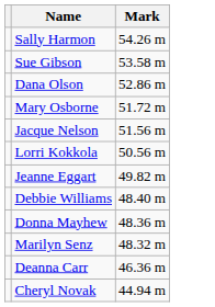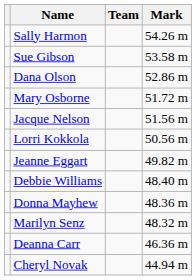 <table class=wikitable>
 <tr>
 <th></th>
 <th>Name</th>
+<th>Team</th>
 <th>Mark</th>
 </tr>
 <tr>
 <td></td>
 <td><a href='#'>Sally Harmon</a></td>
+<td></td>
 <td>54.26 m</td>
 </tr>
 <tr>
 <td></td>
 <td><a href='#'>Sue Gibson</a></td>
+<td></td>
 <td>53.58 m</td>
 </tr>
 <tr>
 <td></td>
 <td><a href='#'>Dana Olson</a></td>
+<td></td>
 <td>52.86 m</td>
 </tr>
 <tr>
 <td></td>
 <td><a href='#'>Mary Osborne</a></td>
+<td></td>
 <td>51.72 m</td>
 </tr>
 <tr>
 <td></td>
 <td><a href='#'>Jacque Nelson</a></td>
+<td></td>
 <td>51.56 m</td>
 </tr>
 <tr>
 <td></td>
 <td><a href='#'>Lorri Kokkola</a></td>
+<td></td>
 <td>50.56 m</td>
 </tr>
 <tr>
 <td></td>
 <td><a href='#'>Jeanne Eggart</a></td>
+<td></td>
 <td>49.82 m</td>
 </tr>
 <tr>
 <td></td>
 <td><a href='#'>Debbie Williams</a></td>
+<td></td>
 <td>48.40 m</td>
 </tr>
 <tr>
 <td></td>
 <td><a href='#'>Donna Mayhew</a></td>
+<td></td>
 <td>48.36 m</td>
 </tr>
 <tr>
 <td></td>
 <td><a href='#'>Marilyn Senz</a></td>
+<td></td>
 <td>48.32 m</td>
 </tr>
 <tr>
 <td></td>
 <td><a href='#'>Deanna Carr</a></td>
+<td></td>
 <td>46.36 m</td>
 </tr>
 <tr>
 <td></td>
 <td><a href='#'>Cheryl Novak</a></td>
+<td></td>
 <td>44.94 m</td>
 </tr>
 </table>
